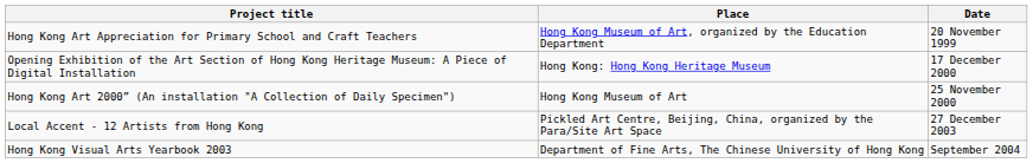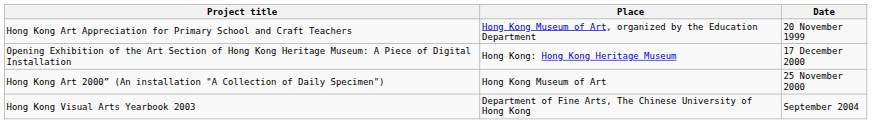 <table class="wikitable">
 <tr>
 <th>Project title</th>
 <th>Place</th>
 <th>Date</th>
 </tr>
 <tr>
 <td>Hong Kong Art Appreciation for Primary School and Craft Teachers</td>
 <td><a href='#'>Hong Kong Museum of Art</a>, organized by the Education Department</td>
 <td>20 November 1999</td>
 </tr>
 <tr>
 <td>Opening Exhibition of the Art Section of Hong Kong Heritage Museum: A Piece of Digital Installation</td>
 <td>Hong Kong: <a href='#'>Hong Kong Heritage Museum</a></td>
 <td>17 December 2000</td>
 </tr>
 <tr>
 <td>Hong Kong Art 2000” (An installation "A Collection of Daily Specimen")</td>
 <td>Hong Kong Museum of Art</td>
 <td>25 November 2000</td>
 </tr>
 <tr>
-<td>Local Accent - 12 Artists from Hong Kong</td>
-<td>Pickled Art Centre, Beijing, China, organized by the Para/Site Art Space</td>
-<td>27 December 2003</td>
-</tr>
-<tr>
 <td>Hong Kong Visual Arts Yearbook 2003</td>
 <td>Department of Fine Arts, The Chinese University of Hong Kong</td>
 <td>September 2004</td>
 </tr>
 </table>
